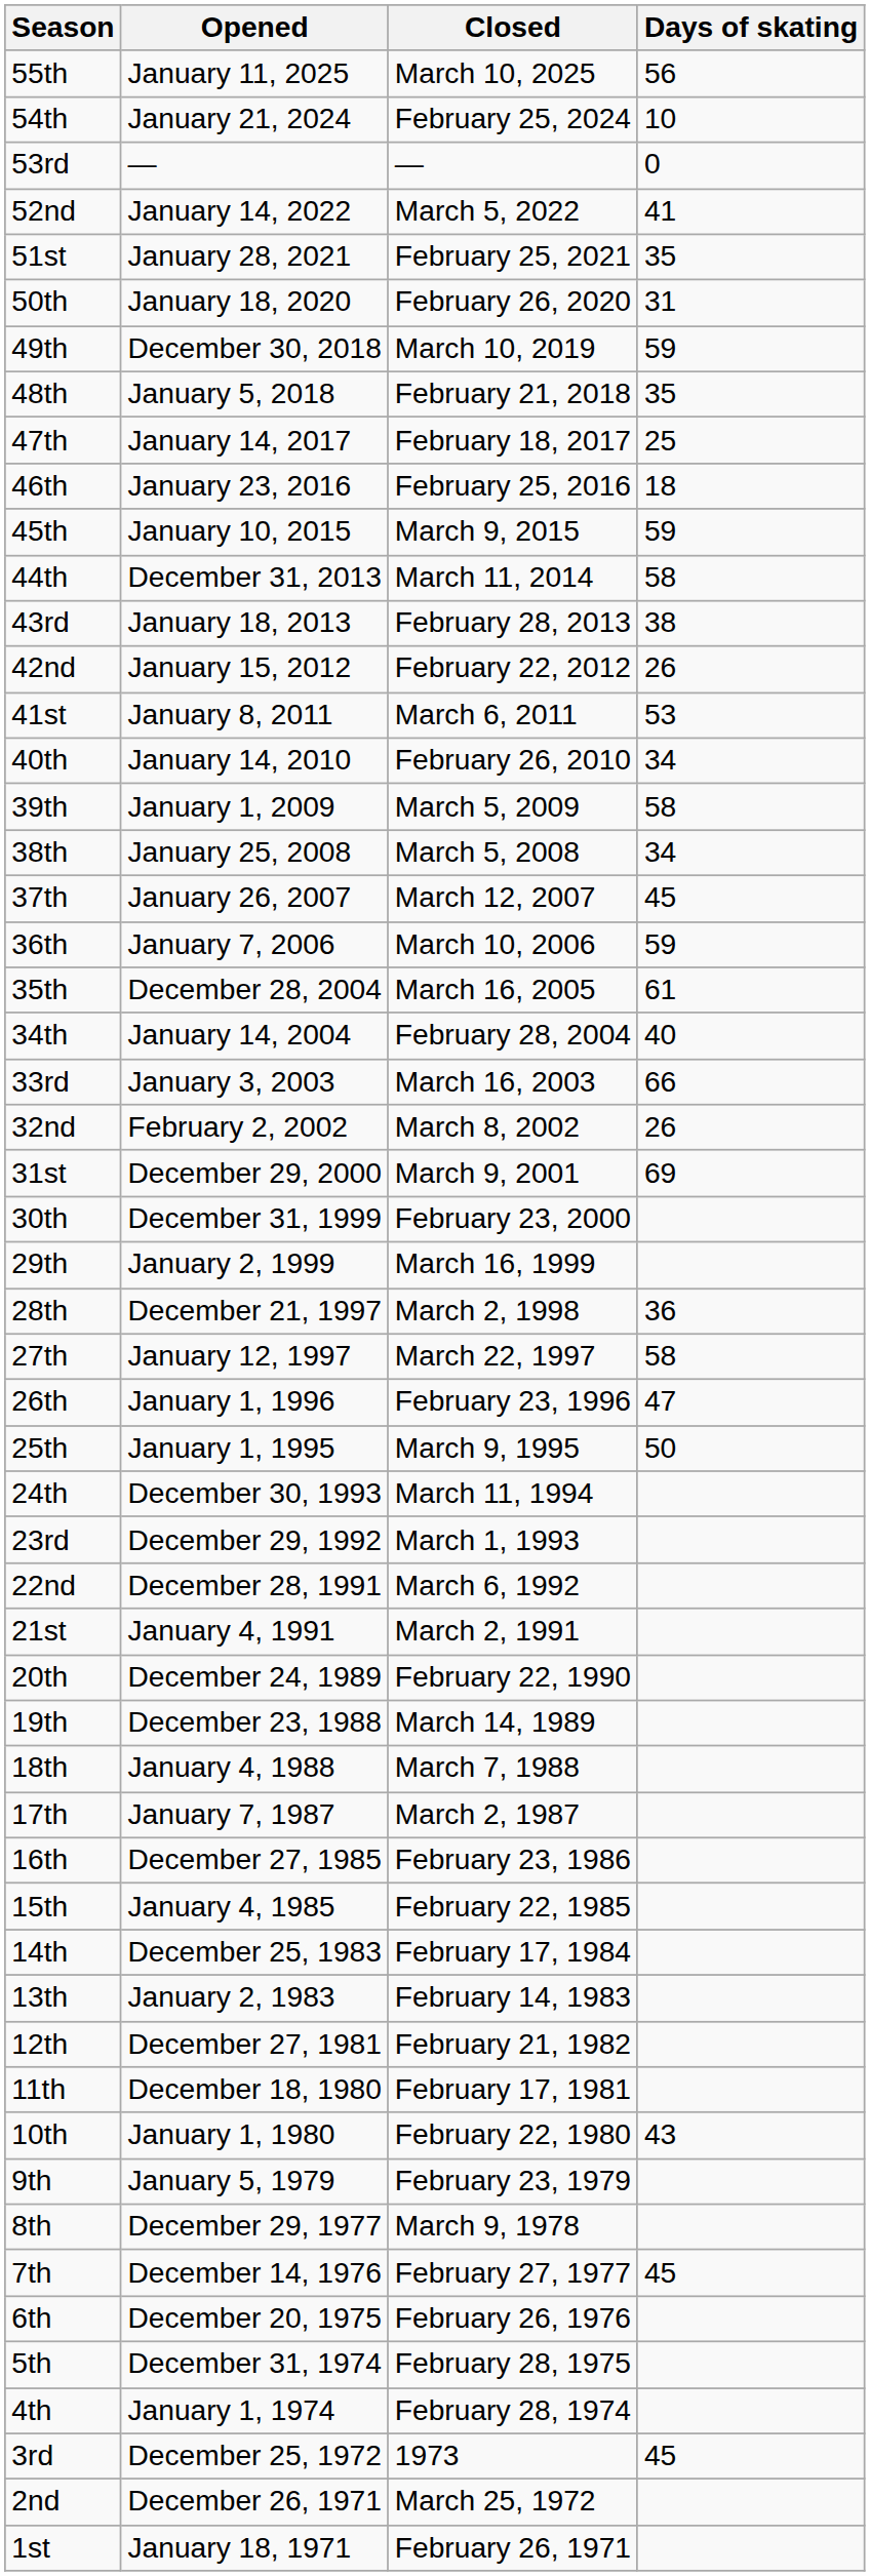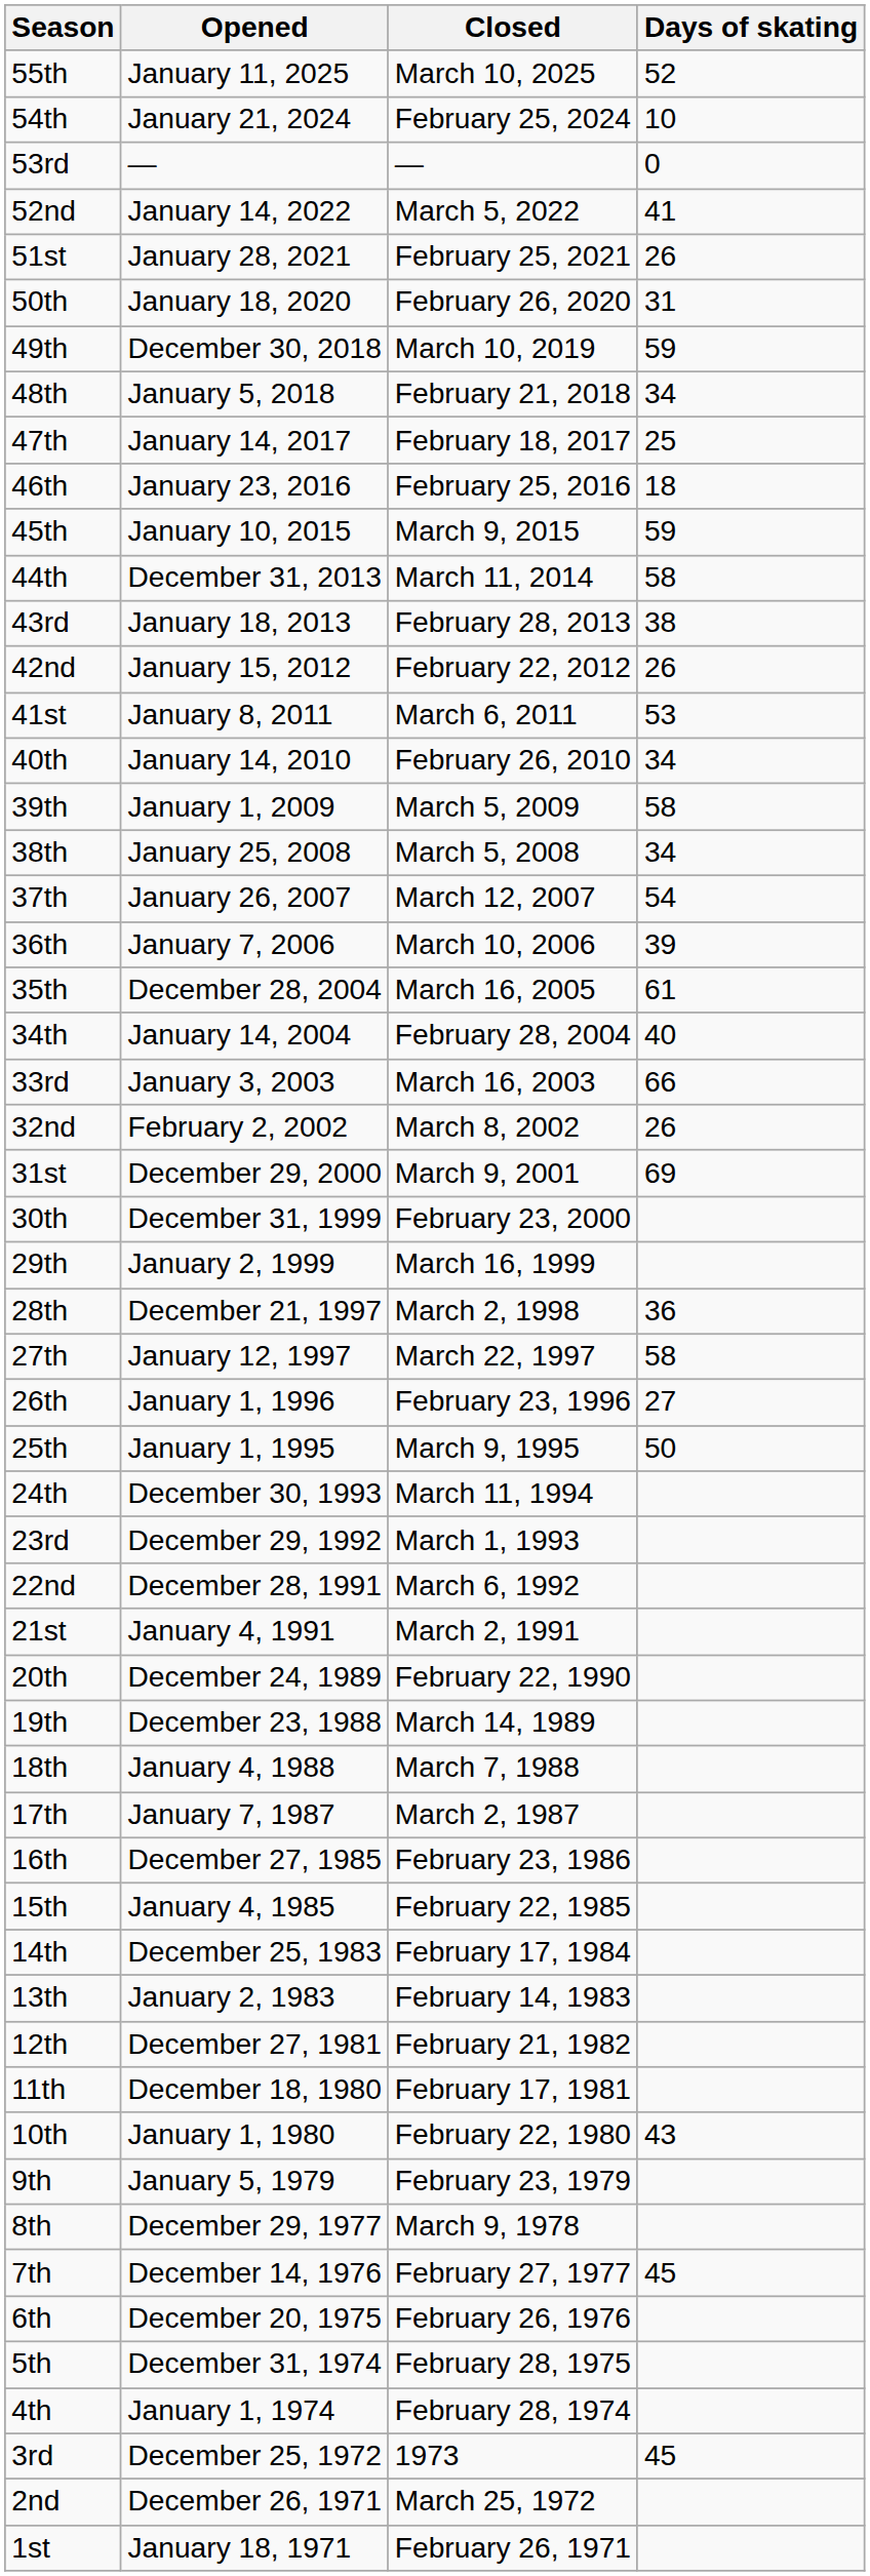 <table class="wikitable">
 <tr>
 <th>Season</th>
 <th>Opened</th>
 <th>Closed</th>
 <th>Days of skating</th>
 </tr>
 <tr>
 <td>55th</td>
 <td>January 11, 2025</td>
 <td>March 10, 2025</td>
-<td>56</td>
+<td>52</td>
 </tr>
 <tr>
 <td>54th</td>
 <td>January 21, 2024</td>
 <td>February 25, 2024</td>
 <td>10</td>
 </tr>
 <tr>
 <td>53rd</td>
 <td>—</td>
 <td>—</td>
 <td>0</td>
 </tr>
 <tr>
 <td>52nd</td>
 <td>January 14, 2022</td>
 <td>March 5, 2022</td>
 <td>41</td>
 </tr>
 <tr>
 <td>51st</td>
 <td>January 28, 2021</td>
 <td>February 25, 2021</td>
-<td>35</td>
+<td>26</td>
 </tr>
 <tr>
 <td>50th</td>
 <td>January 18, 2020</td>
 <td>February 26, 2020</td>
 <td>31</td>
 </tr>
 <tr>
 <td>49th</td>
 <td>December 30, 2018</td>
 <td>March 10, 2019</td>
 <td>59</td>
 </tr>
 <tr>
 <td>48th</td>
 <td>January 5, 2018</td>
 <td>February 21, 2018</td>
-<td>35</td>
+<td>34</td>
 </tr>
 <tr>
 <td>47th</td>
 <td>January 14, 2017</td>
 <td>February 18, 2017</td>
 <td>25</td>
 </tr>
 <tr>
 <td>46th</td>
 <td>January 23, 2016</td>
 <td>February 25, 2016</td>
 <td>18</td>
 </tr>
 <tr>
 <td>45th</td>
 <td>January 10, 2015</td>
 <td>March 9, 2015</td>
 <td>59</td>
 </tr>
 <tr>
 <td>44th</td>
 <td>December 31, 2013</td>
 <td>March 11, 2014</td>
 <td>58</td>
 </tr>
 <tr>
 <td>43rd</td>
 <td>January 18, 2013</td>
 <td>February 28, 2013</td>
 <td>38</td>
 </tr>
 <tr>
 <td>42nd</td>
 <td>January 15, 2012</td>
 <td>February 22, 2012</td>
 <td>26</td>
 </tr>
 <tr>
 <td>41st</td>
 <td>January 8, 2011</td>
 <td>March 6, 2011</td>
 <td>53</td>
 </tr>
 <tr>
 <td>40th</td>
 <td>January 14, 2010</td>
 <td>February 26, 2010</td>
 <td>34</td>
 </tr>
 <tr>
 <td>39th</td>
 <td>January 1, 2009</td>
 <td>March 5, 2009</td>
 <td>58</td>
 </tr>
 <tr>
 <td>38th</td>
 <td>January 25, 2008</td>
 <td>March 5, 2008</td>
 <td>34</td>
 </tr>
 <tr>
 <td>37th</td>
 <td>January 26, 2007</td>
 <td>March 12, 2007</td>
-<td>45</td>
+<td>54</td>
 </tr>
 <tr>
 <td>36th</td>
 <td>January 7, 2006</td>
 <td>March 10, 2006</td>
-<td>59</td>
+<td>39</td>
 </tr>
 <tr>
 <td>35th</td>
 <td>December 28, 2004</td>
 <td>March 16, 2005</td>
 <td>61</td>
 </tr>
 <tr>
 <td>34th</td>
 <td>January 14, 2004</td>
 <td>February 28, 2004</td>
 <td>40</td>
 </tr>
 <tr>
 <td>33rd</td>
 <td>January 3, 2003</td>
 <td>March 16, 2003</td>
 <td>66</td>
 </tr>
 <tr>
 <td>32nd</td>
 <td>February 2, 2002</td>
 <td>March 8, 2002</td>
 <td>26</td>
 </tr>
 <tr>
 <td>31st</td>
 <td>December 29, 2000</td>
 <td>March 9, 2001</td>
 <td>69</td>
 </tr>
 <tr>
 <td>30th</td>
 <td>December 31, 1999</td>
 <td>February 23, 2000</td>
 <td></td>
 </tr>
 <tr>
 <td>29th</td>
 <td>January 2, 1999</td>
 <td>March 16, 1999</td>
 <td></td>
 </tr>
 <tr>
 <td>28th</td>
 <td>December 21, 1997</td>
 <td>March 2, 1998</td>
 <td>36</td>
 </tr>
 <tr>
 <td>27th</td>
 <td>January 12, 1997</td>
 <td>March 22, 1997</td>
 <td>58</td>
 </tr>
 <tr>
 <td>26th</td>
 <td>January 1, 1996</td>
 <td>February 23, 1996</td>
-<td>47</td>
+<td>27</td>
 </tr>
 <tr>
 <td>25th</td>
 <td>January 1, 1995</td>
 <td>March 9, 1995</td>
 <td>50</td>
 </tr>
 <tr>
 <td>24th</td>
 <td>December 30, 1993</td>
 <td>March 11, 1994</td>
 <td></td>
 </tr>
 <tr>
 <td>23rd</td>
 <td>December 29, 1992</td>
 <td>March 1, 1993</td>
 <td></td>
 </tr>
 <tr>
 <td>22nd</td>
 <td>December 28, 1991</td>
 <td>March 6, 1992</td>
 <td></td>
 </tr>
 <tr>
 <td>21st</td>
 <td>January 4, 1991</td>
 <td>March 2, 1991</td>
 <td></td>
 </tr>
 <tr>
 <td>20th</td>
 <td>December 24, 1989</td>
 <td>February 22, 1990</td>
 <td></td>
 </tr>
 <tr>
 <td>19th</td>
 <td>December 23, 1988</td>
 <td>March 14, 1989</td>
 <td></td>
 </tr>
 <tr>
 <td>18th</td>
 <td>January 4, 1988</td>
 <td>March 7, 1988</td>
 <td></td>
 </tr>
 <tr>
 <td>17th</td>
 <td>January 7, 1987</td>
 <td>March 2, 1987</td>
 <td></td>
 </tr>
 <tr>
 <td>16th</td>
 <td>December 27, 1985</td>
 <td>February 23, 1986</td>
 <td></td>
 </tr>
 <tr>
 <td>15th</td>
 <td>January 4, 1985</td>
 <td>February 22, 1985</td>
 <td></td>
 </tr>
 <tr>
 <td>14th</td>
 <td>December 25, 1983</td>
 <td>February 17, 1984</td>
 <td></td>
 </tr>
 <tr>
 <td>13th</td>
 <td>January 2, 1983</td>
 <td>February 14, 1983</td>
 <td></td>
 </tr>
 <tr>
 <td>12th</td>
 <td>December 27, 1981</td>
 <td>February 21, 1982</td>
 <td></td>
 </tr>
 <tr>
 <td>11th</td>
 <td>December 18, 1980</td>
 <td>February 17, 1981</td>
 <td></td>
 </tr>
 <tr>
 <td>10th</td>
 <td>January 1, 1980</td>
 <td>February 22, 1980</td>
 <td>43</td>
 </tr>
 <tr>
 <td>9th</td>
 <td>January 5, 1979</td>
 <td>February 23, 1979</td>
 <td></td>
 </tr>
 <tr>
 <td>8th</td>
 <td>December 29, 1977</td>
 <td>March 9, 1978</td>
 <td></td>
 </tr>
 <tr>
 <td>7th</td>
 <td>December 14, 1976</td>
 <td>February 27, 1977</td>
 <td>45</td>
 </tr>
 <tr>
 <td>6th</td>
 <td>December 20, 1975</td>
 <td>February 26, 1976</td>
 <td></td>
 </tr>
 <tr>
 <td>5th</td>
 <td>December 31, 1974</td>
 <td>February 28, 1975</td>
 <td></td>
 </tr>
 <tr>
 <td>4th</td>
 <td>January 1, 1974</td>
 <td>February 28, 1974</td>
 <td></td>
 </tr>
 <tr>
 <td>3rd</td>
 <td>December 25, 1972</td>
 <td>1973</td>
 <td>45</td>
 </tr>
 <tr>
 <td>2nd</td>
 <td>December 26, 1971</td>
 <td>March 25, 1972</td>
 <td></td>
 </tr>
 <tr>
 <td>1st</td>
 <td>January 18, 1971</td>
 <td>February 26, 1971</td>
 <td></td>
 </tr>
 </table>
